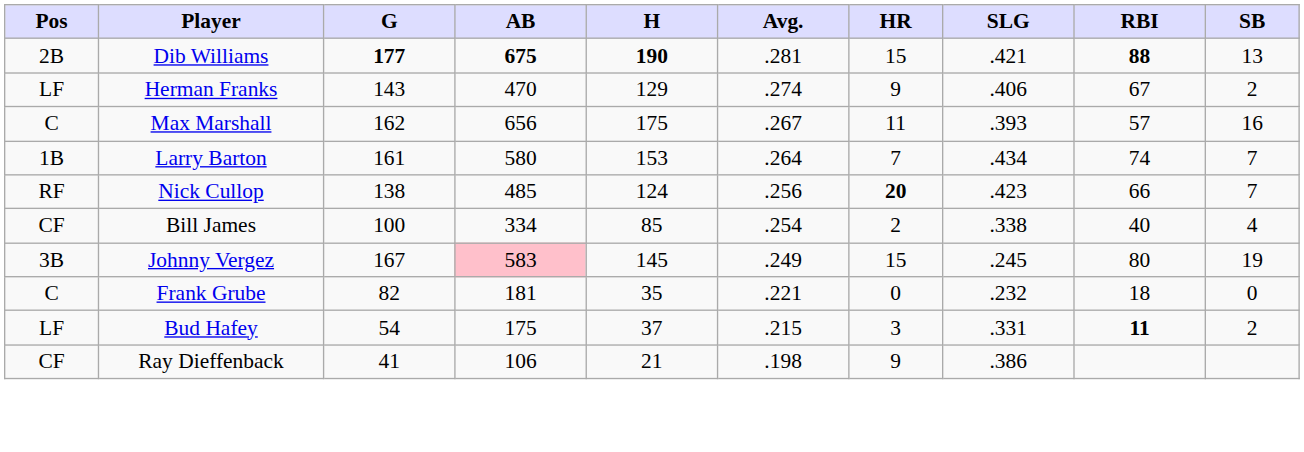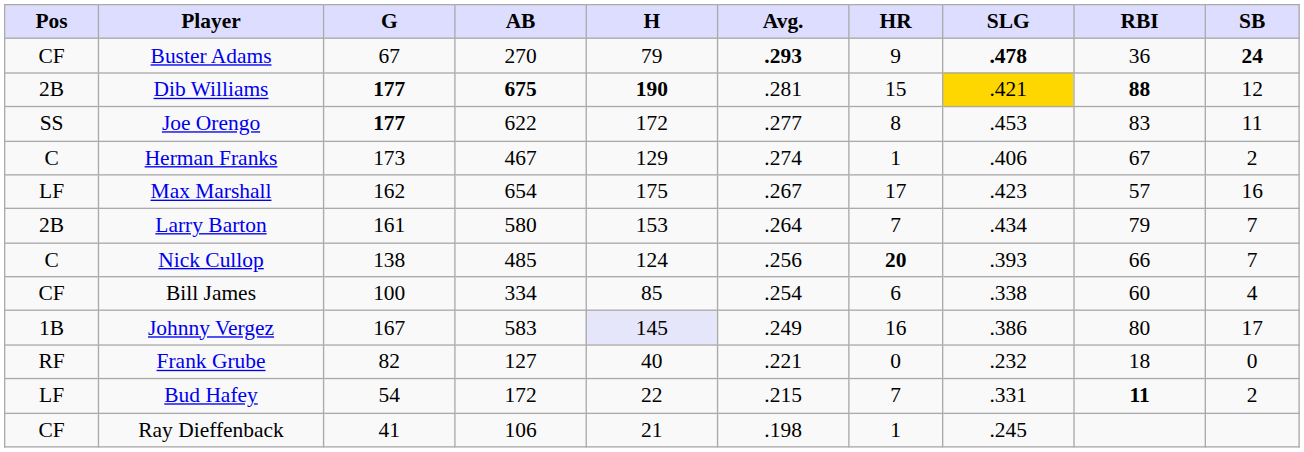 <table class="wikitable sortable">
 <tr>
 <th style="background:#ddf; width:5%;">Pos</th>
 <th style="background:#ddf; width:12%;">Player</th>
 <th style="background:#ddf; width:7%;">G</th>
 <th style="background:#ddf; width:7%;">AB</th>
 <th style="background:#ddf; width:7%;">H</th>
 <th style="background:#ddf; width:7%;">Avg.</th>
 <th style="background:#ddf; width:5%;">HR</th>
 <th style="background:#ddf; width:7%;">SLG</th>
 <th style="background:#ddf; width:7%;">RBI</th>
 <th style="background:#ddf; width:5%;">SB</th>
 </tr>
 <tr style="text-align:center;">
+<td>CF</td>
+<td><a href='#'>Buster Adams</a></td>
+<td>67</td>
+<td>270</td>
+<td>79</td>
+<td><strong>.293</strong></td>
+<td>9</td>
+<td><strong>.478</strong></td>
+<td>36</td>
+<td><strong>24</strong></td>
+</tr>
+<tr style="text-align:center;">
 <td>2B</td>
 <td><a href='#'>Dib Williams</a></td>
 <td><strong>177</strong></td>
 <td><strong>675</strong></td>
 <td><strong>190</strong></td>
 <td>.281</td>
 <td>15</td>
-<td>.421</td>
+<td style="background: gold;">.421</td>
 <td><strong>88</strong></td>
-<td>13</td>
+<td>12</td>
 </tr>
 <tr style="text-align:center;">
-<td>LF</td>
+<td>SS</td>
+<td><a href='#'>Joe Orengo</a></td>
+<td><strong>177</strong></td>
+<td>622</td>
+<td>172</td>
+<td>.277</td>
+<td>8</td>
+<td>.453</td>
+<td>83</td>
+<td>11</td>
+</tr>
+<tr style="text-align:center;">
+<td>C</td>
 <td><a href='#'>Herman Franks</a></td>
-<td>143</td>
-<td>470</td>
+<td>173</td>
+<td>467</td>
 <td>129</td>
 <td>.274</td>
-<td>9</td>
+<td>1</td>
 <td>.406</td>
 <td>67</td>
 <td>2</td>
 </tr>
 <tr style="text-align:center;">
-<td>C</td>
+<td>LF</td>
 <td><a href='#'>Max Marshall</a></td>
 <td>162</td>
-<td>656</td>
+<td>654</td>
 <td>175</td>
 <td>.267</td>
-<td>11</td>
-<td>.393</td>
+<td>17</td>
+<td>.423</td>
 <td>57</td>
 <td>16</td>
 </tr>
 <tr style="text-align:center;">
-<td>1B</td>
+<td>2B</td>
 <td><a href='#'>Larry Barton</a></td>
 <td>161</td>
 <td>580</td>
 <td>153</td>
 <td>.264</td>
 <td>7</td>
 <td>.434</td>
-<td>74</td>
+<td>79</td>
 <td>7</td>
 </tr>
 <tr style="text-align:center;">
-<td>RF</td>
+<td>C</td>
 <td><a href='#'>Nick Cullop</a></td>
 <td>138</td>
 <td>485</td>
 <td>124</td>
 <td>.256</td>
 <td><strong>20</strong></td>
-<td>.423</td>
+<td>.393</td>
 <td>66</td>
 <td>7</td>
 </tr>
 <tr style="text-align:center;">
 <td>CF</td>
 <td>Bill James</td>
 <td>100</td>
 <td>334</td>
 <td>85</td>
 <td>.254</td>
-<td>2</td>
+<td>6</td>
 <td>.338</td>
-<td>40</td>
+<td>60</td>
 <td>4</td>
 </tr>
 <tr style="text-align:center;">
-<td>3B</td>
+<td>1B</td>
 <td><a href='#'>Johnny Vergez</a></td>
 <td>167</td>
-<td style="background: pink;">583</td>
-<td>145</td>
+<td>583</td>
+<td style="background: lavender;">145</td>
 <td>.249</td>
-<td>15</td>
-<td>.245</td>
+<td>16</td>
+<td>.386</td>
 <td>80</td>
-<td>19</td>
+<td>17</td>
 </tr>
 <tr style="text-align:center;">
-<td>C</td>
+<td>RF</td>
 <td><a href='#'>Frank Grube</a></td>
 <td>82</td>
-<td>181</td>
-<td>35</td>
+<td>127</td>
+<td>40</td>
 <td>.221</td>
 <td>0</td>
 <td>.232</td>
 <td>18</td>
 <td>0</td>
 </tr>
 <tr style="text-align:center;">
 <td>LF</td>
 <td><a href='#'>Bud Hafey</a></td>
 <td>54</td>
-<td>175</td>
-<td>37</td>
+<td>172</td>
+<td>22</td>
 <td>.215</td>
-<td>3</td>
+<td>7</td>
 <td>.331</td>
 <td><strong>11</strong></td>
 <td>2</td>
 </tr>
 <tr style="text-align:center;">
 <td>CF</td>
 <td>Ray Dieffenback</td>
 <td>41</td>
 <td>106</td>
 <td>21</td>
 <td>.198</td>
-<td>9</td>
-<td>.386</td>
+<td>1</td>
+<td>.245</td>
 <td></td>
 <td></td>
 </tr>
 </table>
